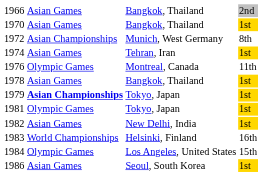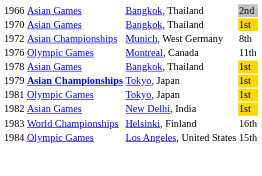 <table>
 <tr>
 <td>1966</td>
 <td><a href='#'>Asian Games</a></td>
 <td><a href='#'>Bangkok</a>, Thailand</td>
 <td bgcolor="silver">2nd</td>
 <td></td>
 </tr>
 <tr>
 <td>1970</td>
 <td><a href='#'>Asian Games</a></td>
 <td><a href='#'>Bangkok</a>, Thailand</td>
 <td bgcolor="gold">1st</td>
 <td></td>
 </tr>
 <tr>
 <td>1972</td>
 <td><a href='#'>Asian Championships</a></td>
 <td><a href='#'>Munich</a>, West Germany</td>
 <td>8th</td>
-<td></td>
-</tr>
-<tr>
-<td>1974</td>
-<td><a href='#'>Asian Games</a></td>
-<td><a href='#'>Tehran</a>, Iran</td>
-<td bgcolor="gold">1st</td>
 <td></td>
 </tr>
 <tr>
 <td>1976</td>
 <td><a href='#'>Olympic Games</a></td>
 <td><a href='#'>Montreal</a>, Canada</td>
 <td>11th</td>
 <td></td>
 </tr>
 <tr>
 <td>1978</td>
 <td><a href='#'>Asian Games</a></td>
 <td><a href='#'>Bangkok</a>, Thailand</td>
 <td bgcolor="gold">1st</td>
 <td></td>
 </tr>
 <tr>
 <td>1979</td>
 <td><strong><a href='#'>Asian Championships</a></strong></td>
 <td><a href='#'>Tokyo</a>, Japan</td>
 <td bgcolor="gold">1st</td>
 <td></td>
 </tr>
 <tr>
 <td>1981</td>
 <td><a href='#'>Olympic Games</a></td>
 <td><a href='#'>Tokyo</a>, Japan</td>
 <td bgcolor="gold">1st</td>
 <td></td>
 </tr>
 <tr>
 <td>1982</td>
 <td><a href='#'>Asian Games</a></td>
 <td><a href='#'>New Delhi</a>, India</td>
 <td bgcolor="gold">1st</td>
 <td></td>
 </tr>
 <tr>
 <td>1983</td>
 <td><a href='#'>World Championships</a></td>
 <td><a href='#'>Helsinki</a>, Finland</td>
 <td>16th</td>
 <td></td>
 </tr>
 <tr>
 <td>1984</td>
 <td><a href='#'>Olympic Games</a></td>
 <td><a href='#'>Los Angeles</a>, United States</td>
 <td>15th</td>
 <td></td>
 </tr>
-<tr>
-<td>1986</td>
-<td><a href='#'>Asian Games</a></td>
-<td><a href='#'>Seoul</a>, South Korea</td>
-<td bgcolor="gold">1st</td>
-<td></td>
-</tr>
 </table>
